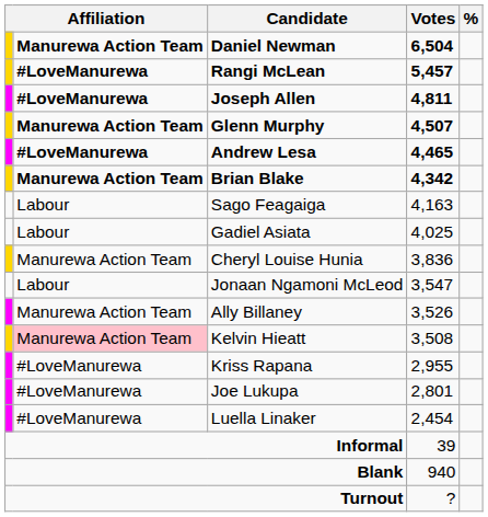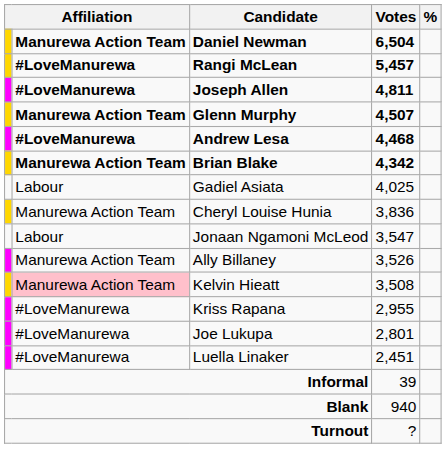 <table class="wikitable col4right col5right" style="font-size:90%">
 <tr>
 <th colspan="2">Affiliation</th>
 <th>Candidate</th>
 <th>Votes</th>
 <th>%</th>
 </tr>
 <tr>
 <td style="background:gold"></td>
 <td><strong>Manurewa Action Team</strong></td>
 <td><strong>Daniel Newman</strong></td>
 <td><strong>6,504</strong></td>
 <td></td>
 </tr>
 <tr>
 <td style="background:gold"></td>
 <td><strong>#LoveManurewa</strong></td>
 <td><strong>Rangi McLean</strong></td>
 <td><strong>5,457</strong></td>
 <td></td>
 </tr>
 <tr>
 <td style="background:#ff00ff"></td>
 <td><strong>#LoveManurewa</strong></td>
 <td><strong>Joseph Allen</strong></td>
 <td><strong>4,811</strong></td>
 <td></td>
 </tr>
 <tr>
 <td style="background:gold"></td>
 <td><strong>Manurewa Action Team</strong></td>
 <td><strong>Glenn Murphy</strong></td>
 <td><strong>4,507</strong></td>
 <td></td>
 </tr>
 <tr>
 <td style="background:#ff00ff"></td>
 <td><strong>#LoveManurewa</strong></td>
 <td><strong>Andrew Lesa</strong></td>
-<td><strong>4,465</strong></td>
+<td><strong>4,468</strong></td>
 <td></td>
 </tr>
 <tr>
 <td style="background:gold"></td>
 <td><strong>Manurewa Action Team</strong></td>
 <td><strong>Brian Blake</strong></td>
 <td><strong>4,342</strong></td>
-<td></td>
-</tr>
-<tr>
-<td></td>
-<td>Labour</td>
-<td>Sago Feagaiga</td>
-<td>4,163</td>
 <td></td>
 </tr>
 <tr>
 <td></td>
 <td>Labour</td>
 <td>Gadiel Asiata</td>
 <td>4,025</td>
 <td></td>
 </tr>
 <tr>
 <td style="background:gold"></td>
 <td>Manurewa Action Team</td>
 <td>Cheryl Louise Hunia</td>
 <td>3,836</td>
 <td></td>
 </tr>
 <tr>
 <td></td>
 <td>Labour</td>
 <td>Jonaan Ngamoni McLeod</td>
 <td>3,547</td>
 <td></td>
 </tr>
 <tr>
 <td style="background:#ff00ff"></td>
 <td>Manurewa Action Team</td>
 <td>Ally Billaney</td>
 <td>3,526</td>
 <td></td>
 </tr>
 <tr>
 <td style="background:gold"></td>
 <td style="background: pink;">Manurewa Action Team</td>
 <td>Kelvin Hieatt</td>
 <td>3,508</td>
 <td></td>
 </tr>
 <tr>
 <td style="background:#ff00ff"></td>
 <td>#LoveManurewa</td>
 <td>Kriss Rapana</td>
 <td>2,955</td>
 <td></td>
 </tr>
 <tr>
 <td style="background:#ff00ff"></td>
 <td>#LoveManurewa</td>
 <td>Joe Lukupa</td>
 <td>2,801</td>
 <td></td>
 </tr>
 <tr>
 <td style="background:#ff00ff"></td>
 <td>#LoveManurewa</td>
 <td>Luella Linaker</td>
-<td>2,454</td>
+<td>2,451</td>
 <td></td>
 </tr>
 <tr>
 <td colspan="3" style="text-align:right"><strong>Informal</strong></td>
 <td style="text-align:right">39</td>
 <td style="text-align:right"></td>
 </tr>
 <tr>
 <td colspan="3" style="text-align:right"><strong>Blank</strong></td>
 <td style="text-align:right">940</td>
 <td style="text-align:right"></td>
 </tr>
 <tr>
 <td colspan="3" style="text-align:right"><strong>Turnout</strong></td>
 <td style="text-align:right">?</td>
 <td></td>
 </tr>
 </table>
